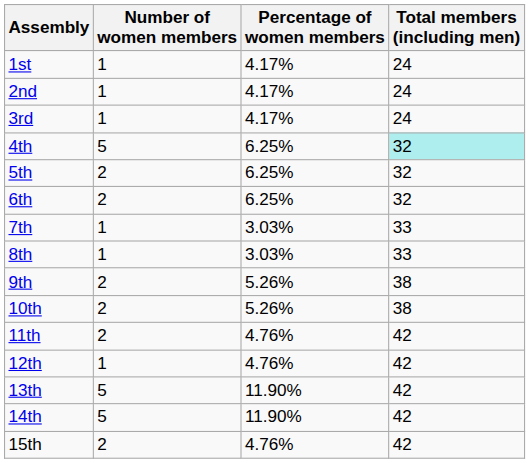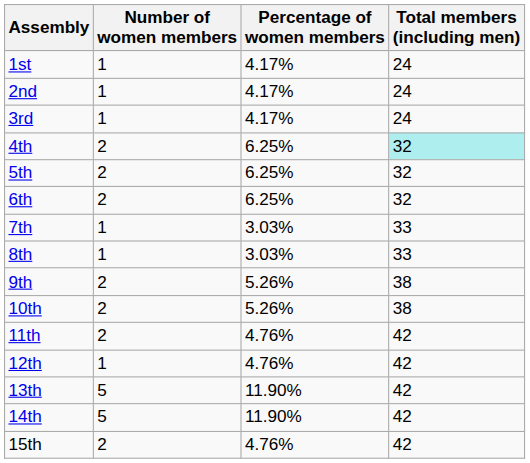 <table class=wikitable sortable>
 <tr>
 <th>Assembly</th>
 <th>Number of<br>women members</th>
 <th>Percentage of<br>women members</th>
 <th>Total members<br>(including men)</th>
 </tr>
 <tr>
 <td><a href='#'>1st</a></td>
 <td>1</td>
 <td>4.17%</td>
 <td>24</td>
 </tr>
 <tr>
 <td><a href='#'>2nd</a></td>
 <td>1</td>
 <td>4.17%</td>
 <td>24</td>
 </tr>
 <tr>
 <td><a href='#'>3rd</a></td>
 <td>1</td>
 <td>4.17%</td>
 <td>24</td>
 </tr>
 <tr>
 <td><a href='#'>4th</a></td>
-<td>5</td>
+<td>2</td>
 <td>6.25%</td>
 <td style="background: paleturquoise;">32</td>
 </tr>
 <tr>
 <td><a href='#'>5th</a></td>
 <td>2</td>
 <td>6.25%</td>
 <td>32</td>
 </tr>
 <tr>
 <td><a href='#'>6th</a></td>
 <td>2</td>
 <td>6.25%</td>
 <td>32</td>
 </tr>
 <tr>
 <td><a href='#'>7th</a></td>
 <td>1</td>
 <td>3.03%</td>
 <td>33</td>
 </tr>
 <tr>
 <td><a href='#'>8th</a></td>
 <td>1</td>
 <td>3.03%</td>
 <td>33</td>
 </tr>
 <tr>
 <td><a href='#'>9th</a></td>
 <td>2</td>
 <td>5.26%</td>
 <td>38</td>
 </tr>
 <tr>
 <td><a href='#'>10th</a></td>
 <td>2</td>
 <td>5.26%</td>
 <td>38</td>
 </tr>
 <tr>
 <td><a href='#'>11th</a></td>
 <td>2</td>
 <td>4.76%</td>
 <td>42</td>
 </tr>
 <tr>
 <td><a href='#'>12th</a></td>
 <td>1</td>
 <td>4.76%</td>
 <td>42</td>
 </tr>
 <tr>
 <td><a href='#'>13th</a></td>
 <td>5</td>
 <td>11.90%</td>
 <td>42</td>
 </tr>
 <tr>
 <td><a href='#'>14th</a></td>
 <td>5</td>
 <td>11.90%</td>
 <td>42</td>
 </tr>
 <tr>
 <td>15th</td>
 <td>2</td>
 <td>4.76%</td>
 <td>42</td>
 </tr>
 </table>
